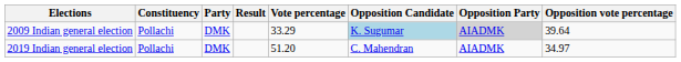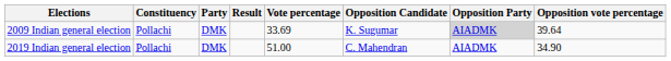 <table class="wikitable sortable">
 <tr>
 <th>Elections</th>
 <th>Constituency</th>
 <th>Party</th>
 <th>Result</th>
 <th>Vote percentage</th>
 <th>Opposition Candidate</th>
 <th>Opposition Party</th>
 <th>Opposition vote percentage</th>
 </tr>
 <tr>
 <td><a href='#'>2009 Indian general election</a></td>
 <td><a href='#'>Pollachi</a></td>
 <td><a href='#'>DMK</a></td>
 <td></td>
-<td>33.29</td>
-<td style="background: lightblue;"><a href='#'>K. Sugumar</a></td>
+<td>33.69</td>
+<td><a href='#'>K. Sugumar</a></td>
 <td style="background: lightgrey;"><a href='#'>AIADMK</a></td>
 <td>39.64</td>
 </tr>
 <tr>
 <td><a href='#'>2019 Indian general election</a></td>
 <td><a href='#'>Pollachi</a></td>
 <td><a href='#'>DMK</a></td>
 <td></td>
-<td>51.20</td>
+<td>51.00</td>
 <td><a href='#'>C. Mahendran</a></td>
 <td><a href='#'>AIADMK</a></td>
-<td>34.97</td>
+<td>34.90</td>
 </tr>
 </table>
